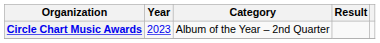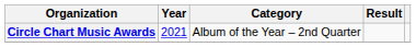 <table class="wikitable plainrowheaders sortable">
 <tr>
 <th scope="col">Organization</th>
 <th scope="col">Year</th>
 <th scope="col">Category</th>
 <th scope="col">Result</th>
 <th scope="col" class="unsortable"></th>
 </tr>
 <tr>
 <th scope="row"><a href='#'>Circle Chart Music Awards</a></th>
-<td style="text-align:center"><a href='#'>2023</a></td>
+<td style="text-align:center"><a href='#'>2021</a></td>
 <td>Album of the Year – 2nd Quarter</td>
 <td></td>
 <td style="text-align:center;"></td>
 </tr>
 <tr>
 </tr>
 </table>
